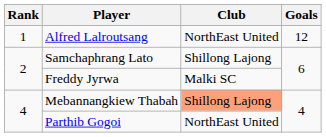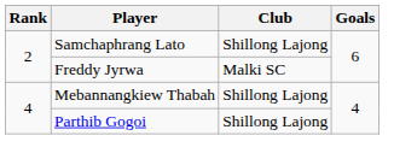 <table class="wikitable">
 <tr>
 <th>Rank</th>
 <th>Player</th>
 <th>Club</th>
 <th>Goals</th>
-</tr>
-<tr>
-<td align="center">1</td>
-<td><a href='#'>Alfred Lalroutsang</a></td>
-<td>NorthEast United</td>
-<td align="center">12</td>
 </tr>
 <tr>
 <td rowspan="2" align="center">2</td>
 <td>Samchaphrang Lato</td>
 <td>Shillong Lajong</td>
 <td rowspan="2" align="center">6</td>
 </tr>
 <tr>
 <td>Freddy Jyrwa</td>
 <td>Malki SC</td>
 </tr>
 <tr>
 <td rowspan="2" align="center">4</td>
 <td>Mebannangkiew Thabah</td>
-<td style="background: lightsalmon;">Shillong Lajong</td>
+<td>Shillong Lajong</td>
 <td rowspan="2" align="center">4</td>
 </tr>
 <tr>
 <td><a href='#'>Parthib Gogoi</a></td>
-<td>NorthEast United</td>
+<td>Shillong Lajong</td>
 </tr>
 </table>
